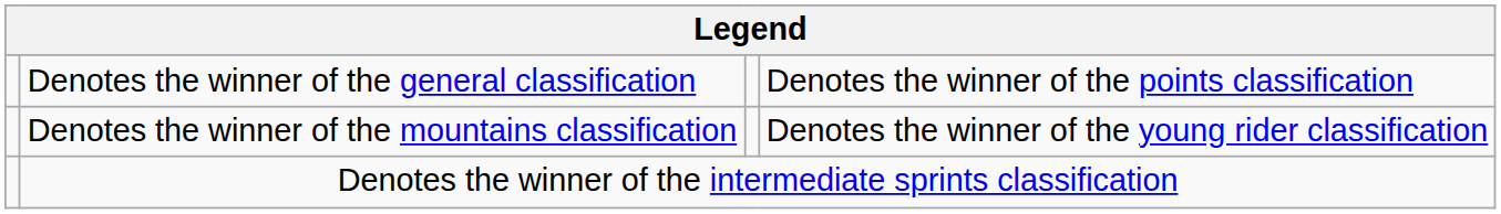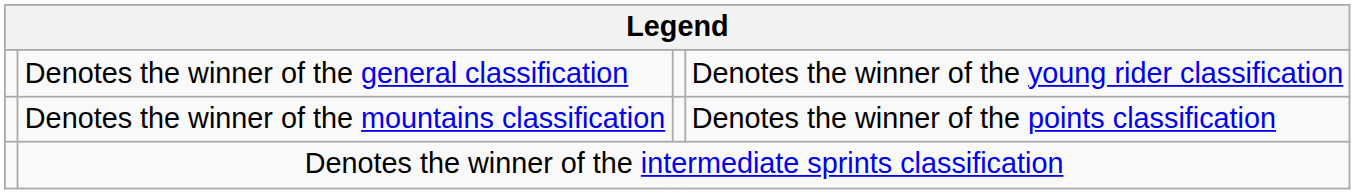 <table class="wikitable">
 <tr>
 <th scope="col" colspan="4">Legend</th>
 </tr>
 <tr>
 <td></td>
 <td>Denotes the winner of the <a href='#'>general classification</a></td>
 <td></td>
-<td>Denotes the winner of the <a href='#'>points classification</a></td>
+<td>Denotes the winner of the <a href='#'>young rider classification</a></td>
 </tr>
 <tr>
 <td></td>
 <td>Denotes the winner of the <a href='#'>mountains classification</a></td>
 <td></td>
-<td>Denotes the winner of the <a href='#'>young rider classification</a></td>
+<td>Denotes the winner of the <a href='#'>points classification</a></td>
 </tr>
 <tr>
 <td></td>
 <td colspan="4" style="text-align:center;">Denotes the winner of the <a href='#'>intermediate sprints classification</a></td>
 </tr>
 </table>
